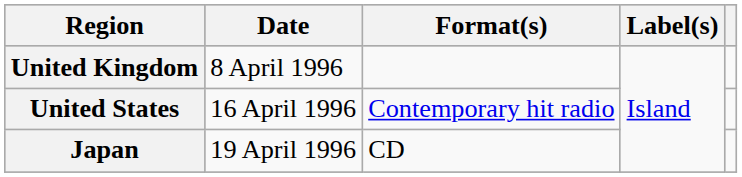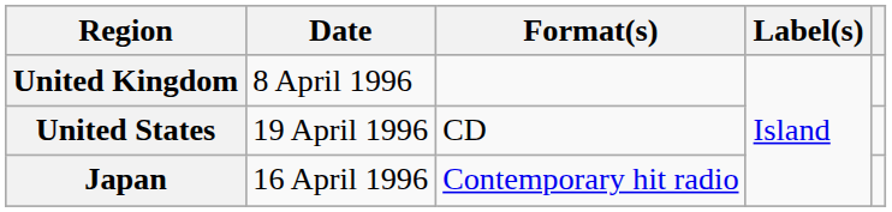 <table class="wikitable plainrowheaders">
 <tr>
 <th scope="col">Region</th>
 <th scope="col">Date</th>
 <th scope="col">Format(s)</th>
 <th scope="col">Label(s)</th>
 <th scope="col"></th>
 </tr>
 <tr>
 <th scope="row">United Kingdom</th>
 <td>8 April 1996</td>
 <td></td>
 <td rowspan="3"><a href='#'>Island</a></td>
 <td></td>
 </tr>
 <tr>
 <th scope="row">United States</th>
+<td>19 April 1996</td>
+<td>CD</td>
+<td></td>
+</tr>
+<tr>
+<th scope="row">Japan</th>
 <td>16 April 1996</td>
 <td><a href='#'>Contemporary hit radio</a></td>
 <td></td>
 </tr>
-<tr>
-<th scope="row">Japan</th>
-<td>19 April 1996</td>
-<td>CD</td>
-<td></td>
-</tr>
 </table>
